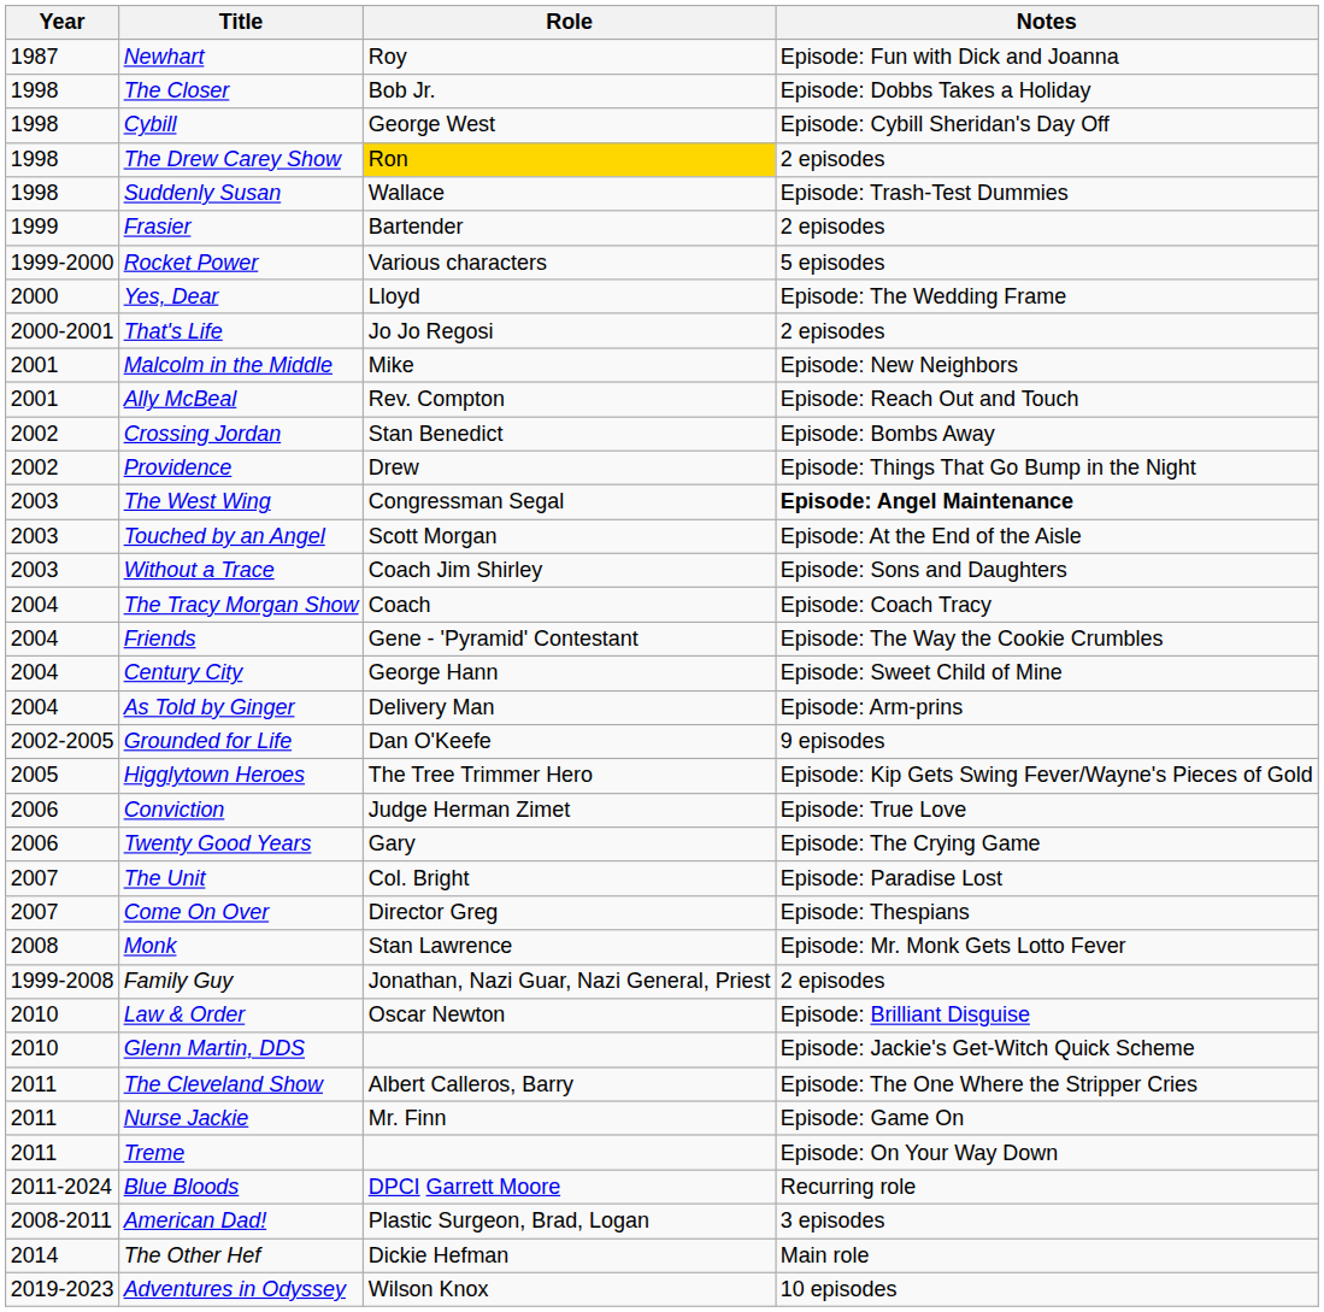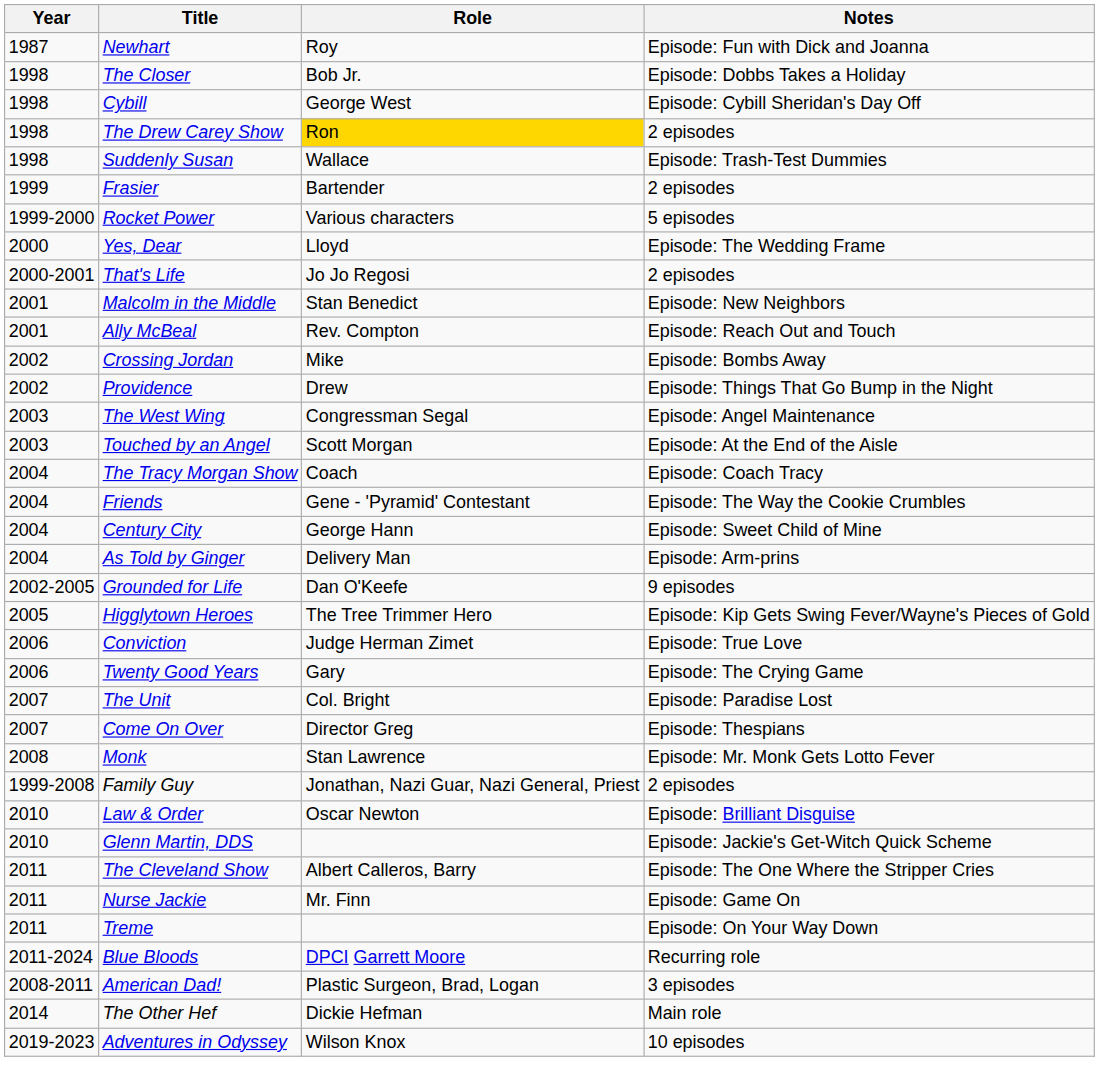 <table class="wikitable">
 <tr>
 <th>Year</th>
 <th>Title</th>
 <th>Role</th>
 <th>Notes</th>
 </tr>
 <tr>
 <td>1987</td>
 <td><em><a href='#'>Newhart</a></em></td>
 <td>Roy</td>
 <td>Episode: Fun with Dick and Joanna</td>
 </tr>
 <tr>
 <td>1998</td>
 <td><a href='#'><em>The Closer</em></a></td>
 <td>Bob Jr.</td>
 <td>Episode: Dobbs Takes a Holiday</td>
 </tr>
 <tr>
 <td>1998</td>
 <td><em><a href='#'>Cybill</a></em></td>
 <td>George West</td>
 <td>Episode: Cybill Sheridan's Day Off</td>
 </tr>
 <tr>
 <td>1998</td>
 <td><em><a href='#'>The Drew Carey Show</a></em></td>
 <td style="background: gold;">Ron</td>
 <td>2 episodes</td>
 </tr>
 <tr>
 <td>1998</td>
 <td><em><a href='#'>Suddenly Susan</a></em></td>
 <td>Wallace</td>
 <td>Episode: Trash-Test Dummies</td>
 </tr>
 <tr>
 <td>1999</td>
 <td><em><a href='#'>Frasier</a></em></td>
 <td>Bartender</td>
 <td>2 episodes</td>
 </tr>
 <tr>
 <td>1999-2000</td>
 <td><em><a href='#'>Rocket Power</a></em></td>
 <td>Various characters</td>
 <td>5 episodes</td>
 </tr>
 <tr>
 <td>2000</td>
 <td><em><a href='#'>Yes, Dear</a></em></td>
 <td>Lloyd</td>
 <td>Episode: The Wedding Frame</td>
 </tr>
 <tr>
 <td>2000-2001</td>
 <td><a href='#'><em>That's Life</em></a></td>
 <td>Jo Jo Regosi</td>
 <td>2 episodes</td>
 </tr>
 <tr>
 <td>2001</td>
 <td><em><a href='#'>Malcolm in the Middle</a></em></td>
-<td>Mike</td>
+<td>Stan Benedict</td>
 <td>Episode: New Neighbors</td>
 </tr>
 <tr>
 <td>2001</td>
 <td><em><a href='#'>Ally McBeal</a></em></td>
 <td>Rev. Compton</td>
 <td>Episode: Reach Out and Touch</td>
 </tr>
 <tr>
 <td>2002</td>
 <td><em><a href='#'>Crossing Jordan</a></em></td>
-<td>Stan Benedict</td>
+<td>Mike</td>
 <td>Episode: Bombs Away</td>
 </tr>
 <tr>
 <td>2002</td>
 <td><a href='#'><em>Providence</em></a></td>
 <td>Drew</td>
 <td>Episode: Things That Go Bump in the Night</td>
 </tr>
 <tr>
 <td>2003</td>
 <td><em><a href='#'>The West Wing</a></em></td>
 <td>Congressman Segal</td>
-<td><strong>Episode: Angel Maintenance</strong></td>
+<td>Episode: Angel Maintenance</td>
 </tr>
 <tr>
 <td>2003</td>
 <td><em><a href='#'>Touched by an Angel</a></em></td>
 <td>Scott Morgan</td>
 <td>Episode: At the End of the Aisle</td>
-</tr>
-<tr>
-<td>2003</td>
-<td><em><a href='#'>Without a Trace</a></em></td>
-<td>Coach Jim Shirley</td>
-<td>Episode: Sons and Daughters</td>
 </tr>
 <tr>
 <td>2004</td>
 <td><em><a href='#'>The Tracy Morgan Show</a></em></td>
 <td>Coach</td>
 <td>Episode: Coach Tracy</td>
 </tr>
 <tr>
 <td>2004</td>
 <td><em><a href='#'>Friends</a></em></td>
 <td>Gene - 'Pyramid' Contestant</td>
 <td>Episode: The Way the Cookie Crumbles</td>
 </tr>
 <tr>
 <td>2004</td>
 <td><a href='#'><em>Century City</em></a></td>
 <td>George Hann</td>
 <td>Episode: Sweet Child of Mine</td>
 </tr>
 <tr>
 <td>2004</td>
 <td><em><a href='#'>As Told by Ginger</a></em></td>
 <td>Delivery Man</td>
 <td>Episode: Arm-prins</td>
 </tr>
 <tr>
 <td>2002-2005</td>
 <td><em><a href='#'>Grounded for Life</a></em></td>
 <td>Dan O'Keefe</td>
 <td>9 episodes</td>
 </tr>
 <tr>
 <td>2005</td>
 <td><em><a href='#'>Higglytown Heroes</a></em></td>
 <td>The Tree Trimmer Hero</td>
 <td>Episode: Kip Gets Swing Fever/Wayne's Pieces of Gold</td>
 </tr>
 <tr>
 <td>2006</td>
 <td><a href='#'><em>Conviction</em></a></td>
 <td>Judge Herman Zimet</td>
 <td>Episode: True Love</td>
 </tr>
 <tr>
 <td>2006</td>
 <td><em><a href='#'>Twenty Good Years</a></em></td>
 <td>Gary</td>
 <td>Episode: The Crying Game</td>
 </tr>
 <tr>
 <td>2007</td>
 <td><em><a href='#'>The Unit</a></em></td>
 <td>Col. Bright</td>
 <td>Episode: Paradise Lost</td>
 </tr>
 <tr>
 <td>2007</td>
 <td><a href='#'><em>Come On Over</em></a></td>
 <td>Director Greg</td>
 <td>Episode: Thespians</td>
 </tr>
 <tr>
 <td>2008</td>
 <td><a href='#'><em>Monk</em></a></td>
 <td>Stan Lawrence</td>
 <td>Episode: Mr. Monk Gets Lotto Fever</td>
 </tr>
 <tr>
 <td>1999-2008</td>
 <td><em>Family Guy</em></td>
 <td>Jonathan, Nazi Guar, Nazi General, Priest</td>
 <td>2 episodes</td>
 </tr>
 <tr>
 <td>2010</td>
 <td><em><a href='#'>Law & Order</a></em></td>
 <td>Oscar Newton</td>
 <td>Episode: <a href='#'>Brilliant Disguise</a></td>
 </tr>
 <tr>
 <td>2010</td>
 <td><em><a href='#'>Glenn Martin, DDS</a></em></td>
 <td></td>
 <td>Episode: Jackie's Get-Witch Quick Scheme</td>
 </tr>
 <tr>
 <td>2011</td>
 <td><em><a href='#'>The Cleveland Show</a></em></td>
 <td>Albert Calleros, Barry</td>
 <td>Episode: The One Where the Stripper Cries</td>
 </tr>
 <tr>
 <td>2011</td>
 <td><em><a href='#'>Nurse Jackie</a></em></td>
 <td>Mr. Finn</td>
 <td>Episode: Game On</td>
 </tr>
 <tr>
 <td>2011</td>
 <td><a href='#'><em>Treme</em></a></td>
 <td></td>
 <td>Episode: On Your Way Down</td>
 </tr>
 <tr>
 <td>2011-2024</td>
 <td><a href='#'><em>Blue Bloods</em></a></td>
 <td><a href='#'>DPCI</a> <a href='#'>Garrett Moore</a></td>
 <td>Recurring role</td>
 </tr>
 <tr>
 <td>2008-2011</td>
 <td><em><a href='#'>American Dad!</a></em></td>
 <td>Plastic Surgeon, Brad, Logan</td>
 <td>3 episodes</td>
 </tr>
 <tr>
 <td>2014</td>
 <td><em>The Other Hef</em></td>
 <td>Dickie Hefman</td>
 <td>Main role</td>
 </tr>
 <tr>
 <td>2019-2023</td>
 <td><em><a href='#'>Adventures in Odyssey</a></em></td>
 <td>Wilson Knox</td>
 <td>10 episodes</td>
 </tr>
 </table>
